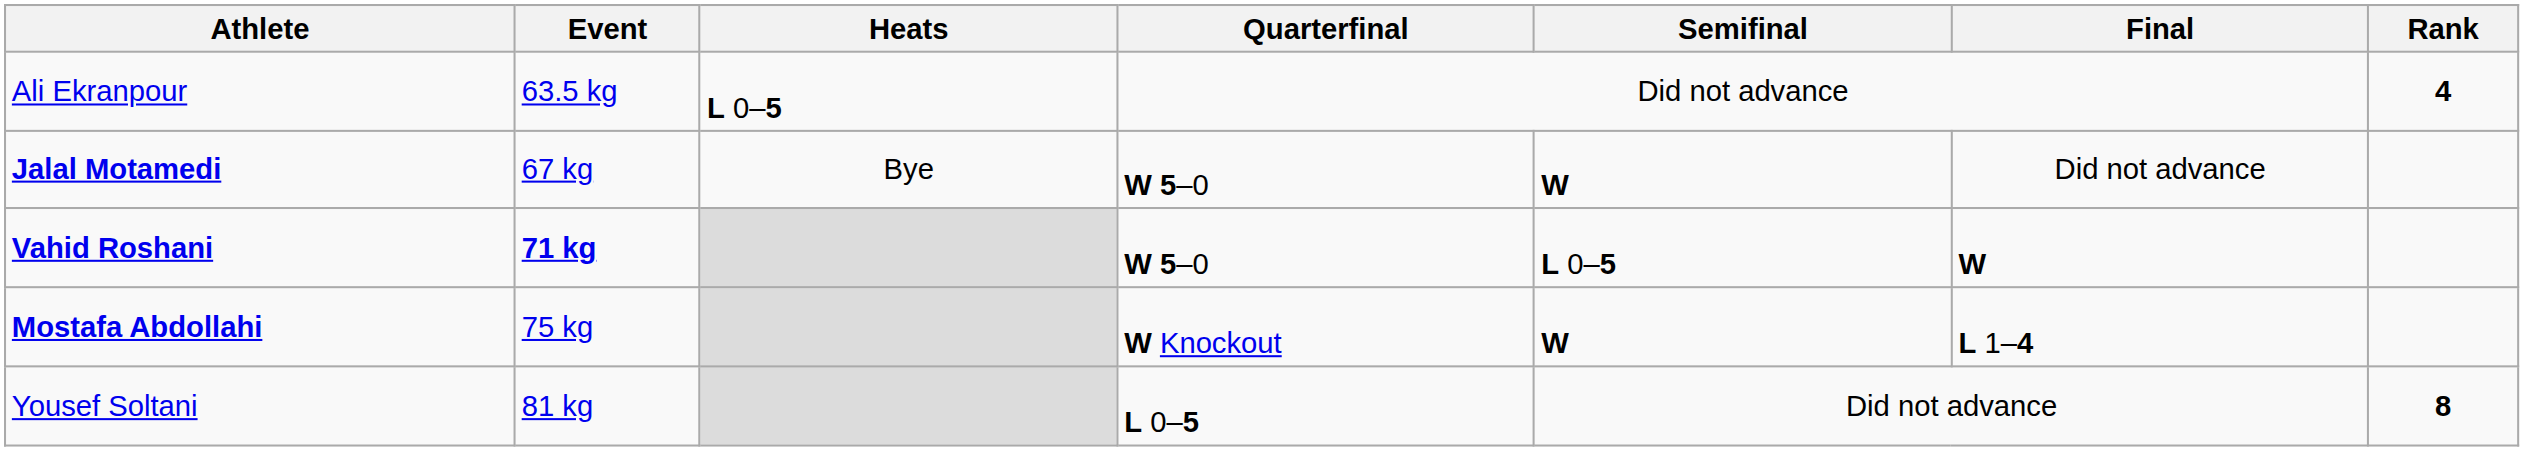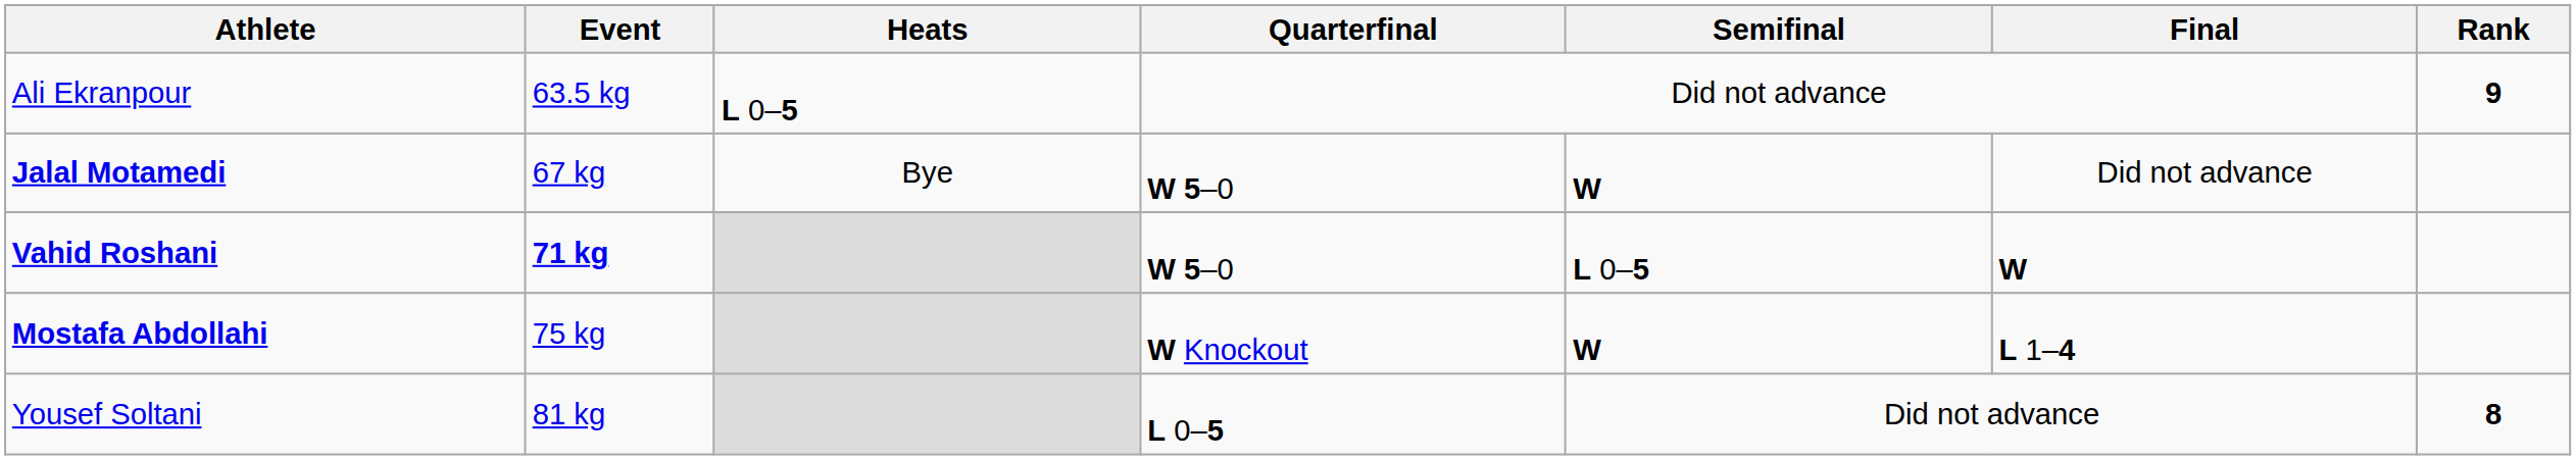 <table class="wikitable" width="98%" style="text-align:left; font-size:90%">
 <tr>
 <th width="11%">Athlete</th>
 <th width="4%">Event</th>
 <th width="9%">Heats</th>
 <th width="9%">Quarterfinal</th>
 <th width="9%">Semifinal</th>
 <th width="9%">Final</th>
 <th width="3%">Rank</th>
 </tr>
 <tr>
 <td><a href='#'>Ali Ekranpour</a></td>
 <td><a href='#'>63.5 kg</a></td>
 <td><br><strong>L</strong> 0–<strong>5</strong></td>
 <td colspan=3  align=center>Did not advance</td>
-<td align=center><strong>4</strong></td>
+<td align=center><strong>9</strong></td>
 </tr>
 <tr>
 <td><strong><a href='#'>Jalal Motamedi</a></strong></td>
 <td><a href='#'>67 kg</a></td>
 <td align=center>Bye</td>
 <td><br><strong>W</strong> <strong>5</strong>–0</td>
 <td><br><strong>W</strong> </td>
 <td align=center>Did not advance</td>
 <td align=center></td>
 </tr>
 <tr>
 <td><strong><a href='#'>Vahid Roshani</a></strong></td>
 <td><strong><a href='#'>71 kg</a></strong></td>
 <td bgcolor=#DCDCDC></td>
 <td><br><strong>W</strong> <strong>5</strong>–0</td>
 <td><br><strong>L</strong> 0–<strong>5</strong></td>
 <td><br><strong>W</strong> </td>
 <td align=center></td>
 </tr>
 <tr>
 <td><strong><a href='#'>Mostafa Abdollahi</a></strong></td>
 <td><a href='#'>75 kg</a></td>
 <td bgcolor=#DCDCDC></td>
 <td><br><strong>W</strong> <a href='#'>Knockout</a></td>
 <td><br><strong>W</strong> </td>
 <td><br><strong>L</strong> 1–<strong>4</strong></td>
 <td align=center></td>
 </tr>
 <tr>
 <td><a href='#'>Yousef Soltani</a></td>
 <td><a href='#'>81 kg</a></td>
 <td bgcolor=#DCDCDC></td>
 <td><br><strong>L</strong> 0–<strong>5</strong></td>
 <td colspan=2 align=center>Did not advance</td>
 <td align=center><strong>8</strong></td>
 </tr>
 </table>
